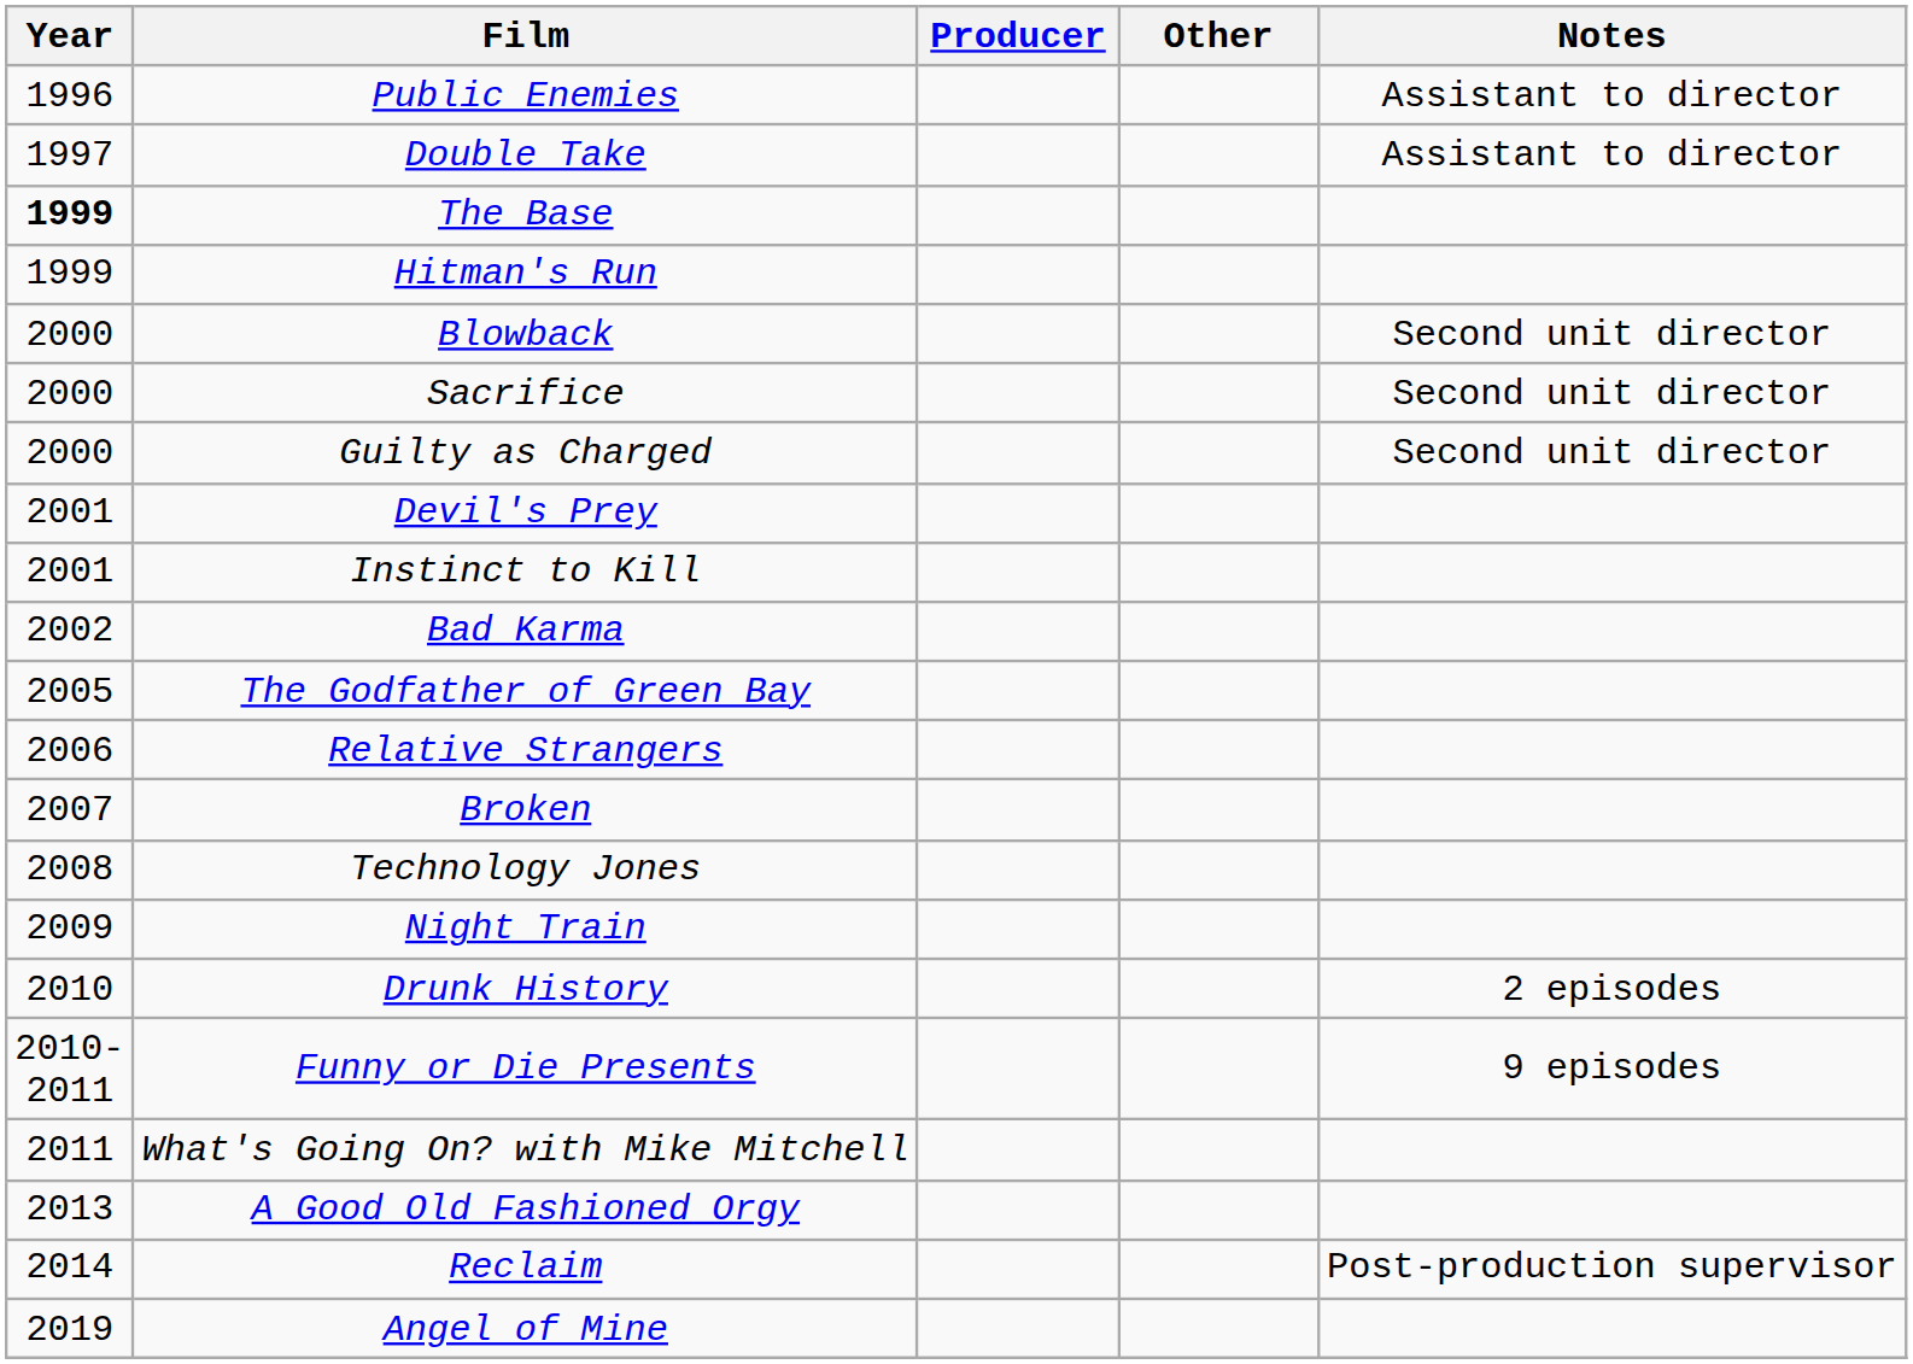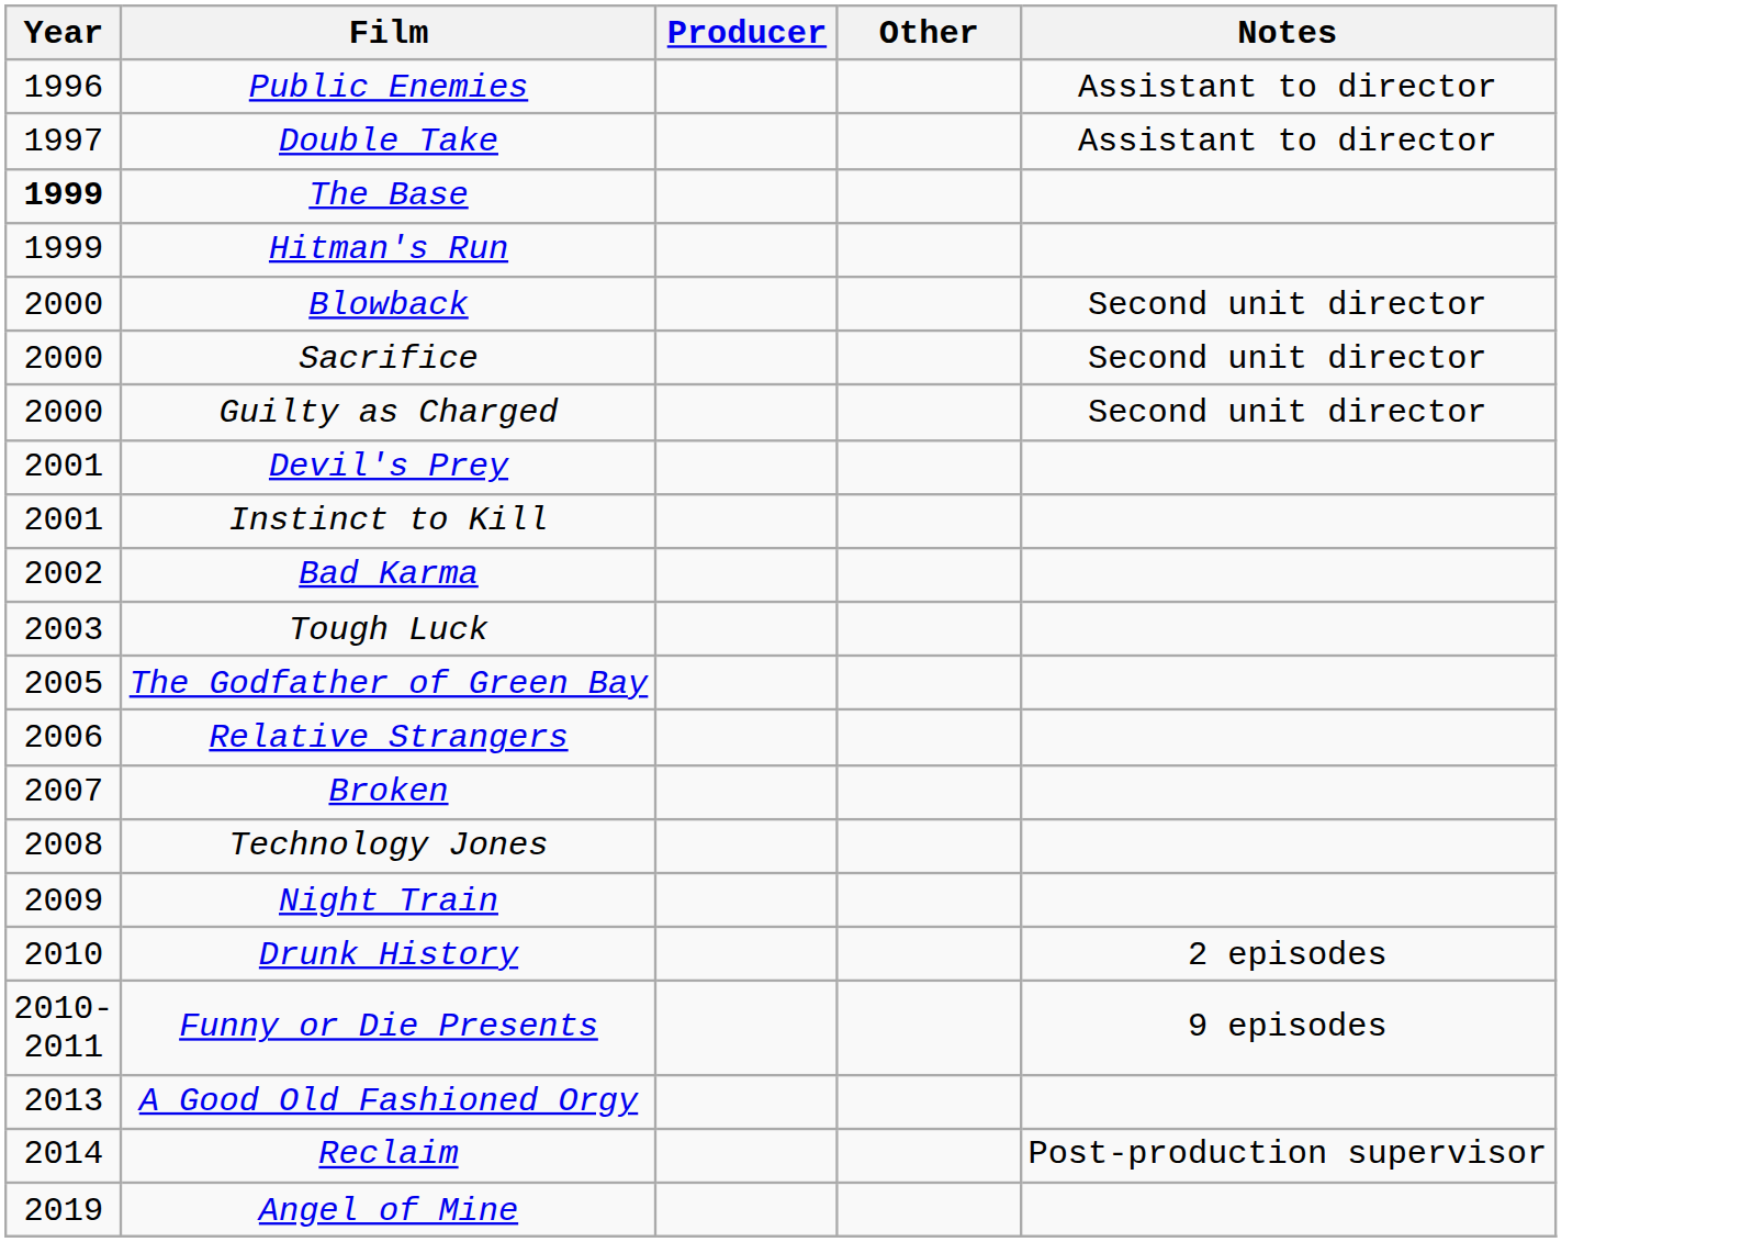 <table class="wikitable sortable" style="text-align:center">
 <tr>
 <th style="width:33px;">Year</th>
 <th>Film</th>
 <th style="width:65px;"><a href='#'>Producer</a></th>
 <th width=65>Other</th>
 <th>Notes</th>
 </tr>
 <tr>
 <td>1996</td>
 <td><em><a href='#'>Public Enemies</a></em></td>
 <td></td>
 <td></td>
 <td>Assistant to director</td>
 </tr>
 <tr>
 <td>1997</td>
 <td><em><a href='#'>Double Take</a></em></td>
 <td></td>
 <td></td>
 <td>Assistant to director</td>
 </tr>
 <tr>
 <td><strong>1999</strong></td>
 <td><em><a href='#'>The Base</a></em></td>
 <td></td>
 <td></td>
 <td></td>
 </tr>
 <tr>
 <td>1999</td>
 <td><em><a href='#'>Hitman's Run</a></em></td>
 <td></td>
 <td></td>
 <td></td>
 </tr>
 <tr>
 <td>2000</td>
 <td><em><a href='#'>Blowback</a></em></td>
 <td></td>
 <td></td>
 <td>Second unit director</td>
 </tr>
 <tr>
 <td>2000</td>
 <td><em>Sacrifice</em></td>
 <td></td>
 <td></td>
 <td>Second unit director</td>
 </tr>
 <tr>
 <td>2000</td>
 <td><em>Guilty as Charged</em></td>
 <td></td>
 <td></td>
 <td>Second unit director</td>
 </tr>
 <tr>
 <td>2001</td>
 <td><em><a href='#'>Devil's Prey</a></em></td>
 <td></td>
 <td></td>
 <td></td>
 </tr>
 <tr>
 <td>2001</td>
 <td><em>Instinct to Kill</em></td>
 <td></td>
 <td></td>
 <td></td>
 </tr>
 <tr>
 <td>2002</td>
 <td><em><a href='#'>Bad Karma</a></em></td>
 <td></td>
 <td></td>
 <td></td>
 </tr>
 <tr>
+<td>2003</td>
+<td><em>Tough Luck</em></td>
+<td></td>
+<td></td>
+<td></td>
+</tr>
+<tr>
 <td>2005</td>
 <td><em><a href='#'>The Godfather of Green Bay</a></em></td>
 <td></td>
 <td></td>
 <td></td>
 </tr>
 <tr>
 <td>2006</td>
 <td><em><a href='#'>Relative Strangers</a></em></td>
 <td></td>
 <td></td>
 <td></td>
 </tr>
 <tr>
 <td>2007</td>
 <td><em><a href='#'>Broken</a></em></td>
 <td></td>
 <td></td>
 <td></td>
 </tr>
 <tr>
 <td>2008</td>
 <td><em>Technology Jones</em></td>
 <td></td>
 <td></td>
 <td></td>
 </tr>
 <tr>
 <td>2009</td>
 <td><em><a href='#'>Night Train</a></em></td>
 <td></td>
 <td></td>
 <td></td>
 </tr>
 <tr>
 <td>2010</td>
 <td><em><a href='#'>Drunk History</a></em></td>
 <td></td>
 <td></td>
 <td>2 episodes</td>
 </tr>
 <tr>
 <td>2010-2011</td>
 <td><em><a href='#'>Funny or Die Presents</a></em></td>
 <td></td>
 <td></td>
 <td>9 episodes</td>
 </tr>
 <tr>
-<td>2011</td>
-<td><em>What's Going On? with Mike Mitchell</em></td>
-<td></td>
-<td></td>
-<td></td>
-</tr>
-<tr>
 <td>2013</td>
 <td><em><a href='#'>A Good Old Fashioned Orgy</a></em></td>
 <td></td>
 <td></td>
 <td></td>
 </tr>
 <tr>
 <td>2014</td>
 <td><em><a href='#'>Reclaim</a></em></td>
 <td></td>
 <td></td>
 <td>Post-production supervisor</td>
 </tr>
 <tr>
 <td>2019</td>
 <td><em><a href='#'>Angel of Mine</a></em></td>
 <td></td>
 <td></td>
 <td></td>
 </tr>
 <tr>
 </tr>
 </table>
